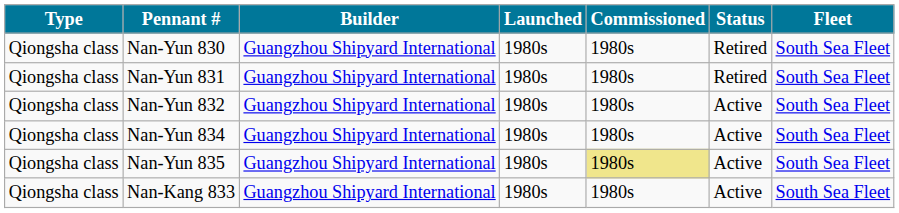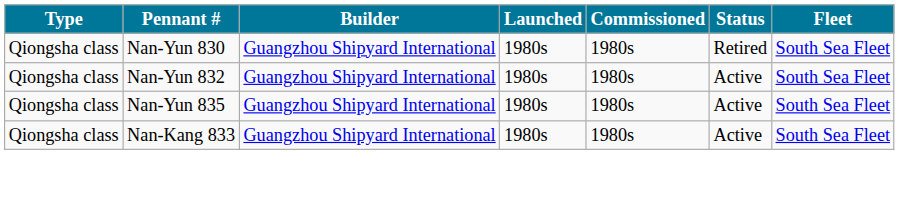 <table class="wikitable">
 <tr>
 <th style="background:#079;color:#fff;">Type</th>
 <th style="background:#079;color:#fff;">Pennant #</th>
 <th style="background:#079;color:#fff;">Builder</th>
 <th style="background:#079;color:#fff;">Launched</th>
 <th style="background:#079;color:#fff;">Commissioned</th>
 <th style="background:#079;color:#fff;">Status</th>
 <th style="background:#079;color:#fff;">Fleet</th>
 </tr>
 <tr>
 <td>Qiongsha class</td>
 <td>Nan-Yun 830</td>
 <td><a href='#'>Guangzhou Shipyard International</a></td>
 <td>1980s</td>
 <td>1980s</td>
 <td>Retired</td>
 <td><a href='#'>South Sea Fleet</a></td>
 </tr>
 <tr>
 <td>Qiongsha class</td>
-<td>Nan-Yun 831</td>
-<td><a href='#'>Guangzhou Shipyard International</a></td>
-<td>1980s</td>
-<td>1980s</td>
-<td>Retired</td>
-<td><a href='#'>South Sea Fleet</a></td>
-</tr>
-<tr>
-<td>Qiongsha class</td>
 <td>Nan-Yun 832</td>
-<td><a href='#'>Guangzhou Shipyard International</a></td>
-<td>1980s</td>
-<td>1980s</td>
-<td>Active</td>
-<td><a href='#'>South Sea Fleet</a></td>
-</tr>
-<tr>
-<td>Qiongsha class</td>
-<td>Nan-Yun 834</td>
 <td><a href='#'>Guangzhou Shipyard International</a></td>
 <td>1980s</td>
 <td>1980s</td>
 <td>Active</td>
 <td><a href='#'>South Sea Fleet</a></td>
 </tr>
 <tr>
 <td>Qiongsha class</td>
 <td>Nan-Yun 835</td>
 <td><a href='#'>Guangzhou Shipyard International</a></td>
 <td>1980s</td>
-<td style="background: khaki;">1980s</td>
+<td>1980s</td>
 <td>Active</td>
 <td><a href='#'>South Sea Fleet</a></td>
 </tr>
 <tr>
 <td>Qiongsha class</td>
 <td>Nan-Kang 833</td>
 <td><a href='#'>Guangzhou Shipyard International</a></td>
 <td>1980s</td>
 <td>1980s</td>
 <td>Active</td>
 <td><a href='#'>South Sea Fleet</a></td>
 </tr>
 </table>
